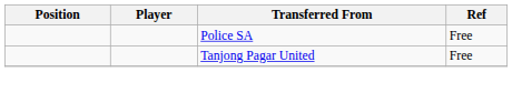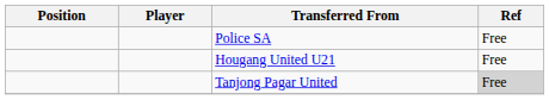 <table class="wikitable sortable" style="width:70%; text-align:center; font-size:100%; text-align:left;">
 <tr>
 <th><strong>Position</strong></th>
 <th><strong>Player</strong></th>
 <th><strong>Transferred From</strong></th>
 <th><strong>Ref</strong></th>
 </tr>
 <tr>
 <td></td>
 <td></td>
 <td> <a href='#'>Police SA</a></td>
 <td>Free </td>
 </tr>
 <tr>
 <td></td>
 <td></td>
+<td> <a href='#'>Hougang United U21</a></td>
+<td>Free </td>
+</tr>
+<tr>
+<td></td>
+<td></td>
 <td> <a href='#'>Tanjong Pagar United</a></td>
-<td>Free </td>
+<td style="background: lightgrey;">Free </td>
 </tr>
 <tr>
 </tr>
 </table>
